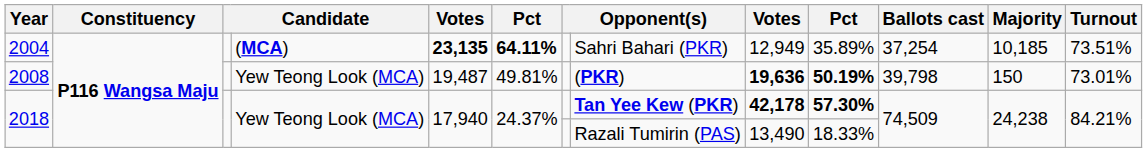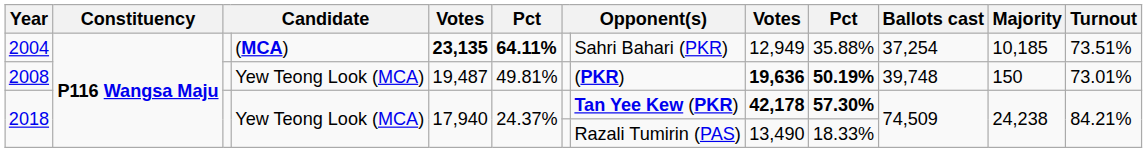 <table class="wikitable" style="margin:0.5em ; font-size:95%">
 <tr>
 <th>Year</th>
 <th>Constituency</th>
 <th colspan=2>Candidate</th>
 <th>Votes</th>
 <th>Pct</th>
 <th colspan=2>Opponent(s)</th>
 <th>Votes</th>
 <th>Pct</th>
 <th>Ballots cast</th>
 <th>Majority</th>
 <th>Turnout</th>
 </tr>
 <tr>
 <td><a href='#'>2004</a></td>
 <td rowspan=4><strong>P116 <a href='#'>Wangsa Maju</a></strong></td>
 <td></td>
 <td> (<a href='#'><strong>MCA</strong></a>)</td>
 <td align=right><strong>23,135</strong></td>
 <td><strong>64.11%</strong></td>
 <td></td>
 <td>Sahri Bahari (<a href='#'>PKR</a>)</td>
 <td align=right>12,949</td>
-<td>35.89%</td>
+<td>35.88%</td>
 <td>37,254</td>
 <td>10,185</td>
 <td>73.51%</td>
 </tr>
 <tr>
 <td><a href='#'>2008</a></td>
 <td></td>
 <td>Yew Teong Look (<a href='#'>MCA</a>)</td>
 <td align=right>19,487</td>
 <td>49.81%</td>
 <td></td>
 <td> (<a href='#'><strong>PKR</strong></a>)</td>
 <td align=right><strong>19,636</strong></td>
 <td><strong>50.19%</strong></td>
-<td>39,798</td>
+<td>39,748</td>
 <td>150</td>
 <td>73.01%</td>
 </tr>
 <tr>
 <td rowspan=2><a href='#'>2018</a></td>
 <td rowspan=2 ></td>
 <td rowspan=2>Yew Teong Look (<a href='#'>MCA</a>)</td>
 <td rowspan=2 align=right>17,940</td>
 <td rowspan=2>24.37%</td>
 <td></td>
 <td><strong><a href='#'>Tan Yee Kew</a></strong> (<a href='#'><strong>PKR</strong></a>)</td>
 <td align=right><strong>42,178</strong></td>
 <td><strong>57.30%</strong></td>
 <td rowspan=2>74,509</td>
 <td rowspan=2>24,238</td>
 <td rowspan=2>84.21%</td>
 </tr>
 <tr>
 <td></td>
 <td>Razali Tumirin (<a href='#'>PAS</a>)</td>
 <td align=right>13,490</td>
 <td>18.33%</td>
 </tr>
 </table>
